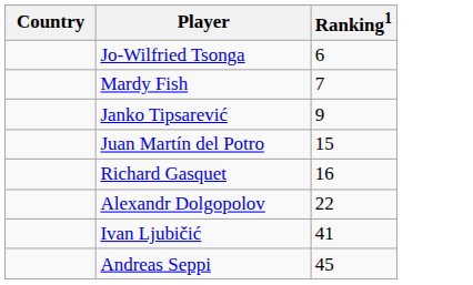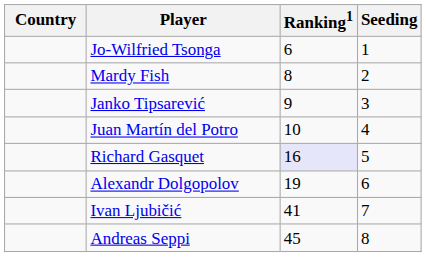 <table class="sortable wikitable">
 <tr>
 <th width="70">Country</th>
 <th width="175">Player</th>
 <th>Ranking<sup>1</sup></th>
+<th>Seeding</th>
 </tr>
 <tr>
 <td></td>
 <td><a href='#'>Jo-Wilfried Tsonga</a></td>
 <td>6</td>
+<td>1</td>
 </tr>
 <tr>
 <td></td>
 <td><a href='#'>Mardy Fish</a></td>
-<td>7</td>
+<td>8</td>
+<td>2</td>
 </tr>
 <tr>
 <td></td>
 <td><a href='#'>Janko Tipsarević</a></td>
 <td>9</td>
+<td>3</td>
 </tr>
 <tr>
 <td></td>
 <td><a href='#'>Juan Martín del Potro</a></td>
-<td>15</td>
+<td>10</td>
+<td>4</td>
 </tr>
 <tr>
 <td></td>
 <td><a href='#'>Richard Gasquet</a></td>
-<td>16</td>
+<td style="background: lavender;">16</td>
+<td>5</td>
 </tr>
 <tr>
 <td></td>
 <td><a href='#'>Alexandr Dolgopolov</a></td>
-<td>22</td>
+<td>19</td>
+<td>6</td>
 </tr>
 <tr>
 <td></td>
 <td><a href='#'>Ivan Ljubičić</a></td>
 <td>41</td>
+<td>7</td>
 </tr>
 <tr>
 <td></td>
 <td><a href='#'>Andreas Seppi</a></td>
 <td>45</td>
+<td>8</td>
 </tr>
 </table>
